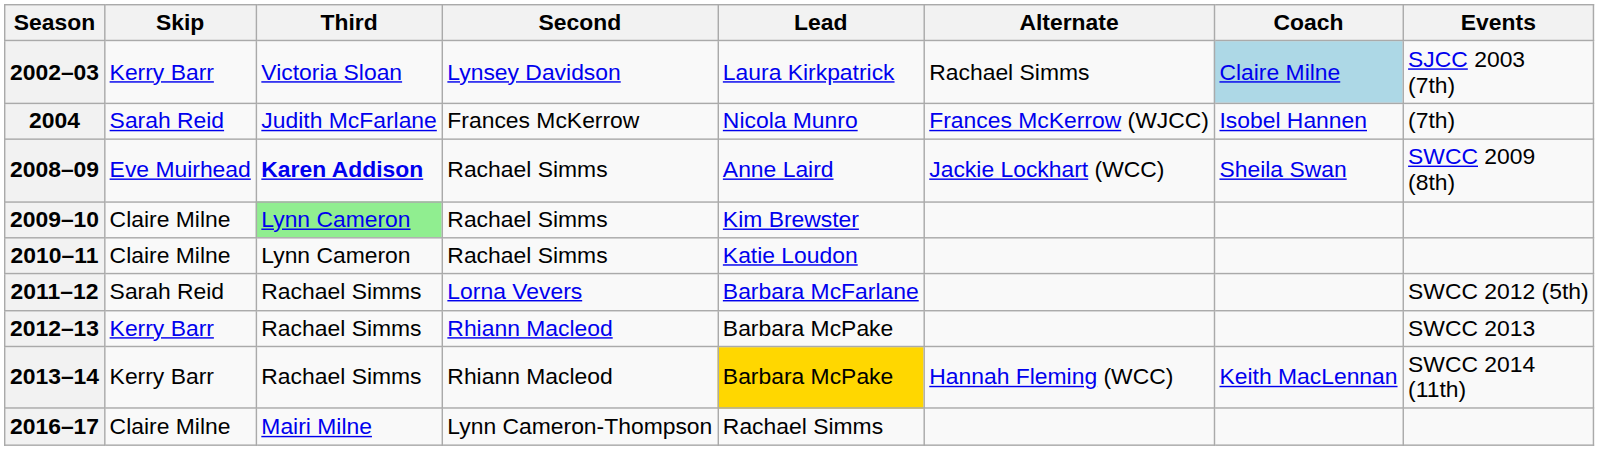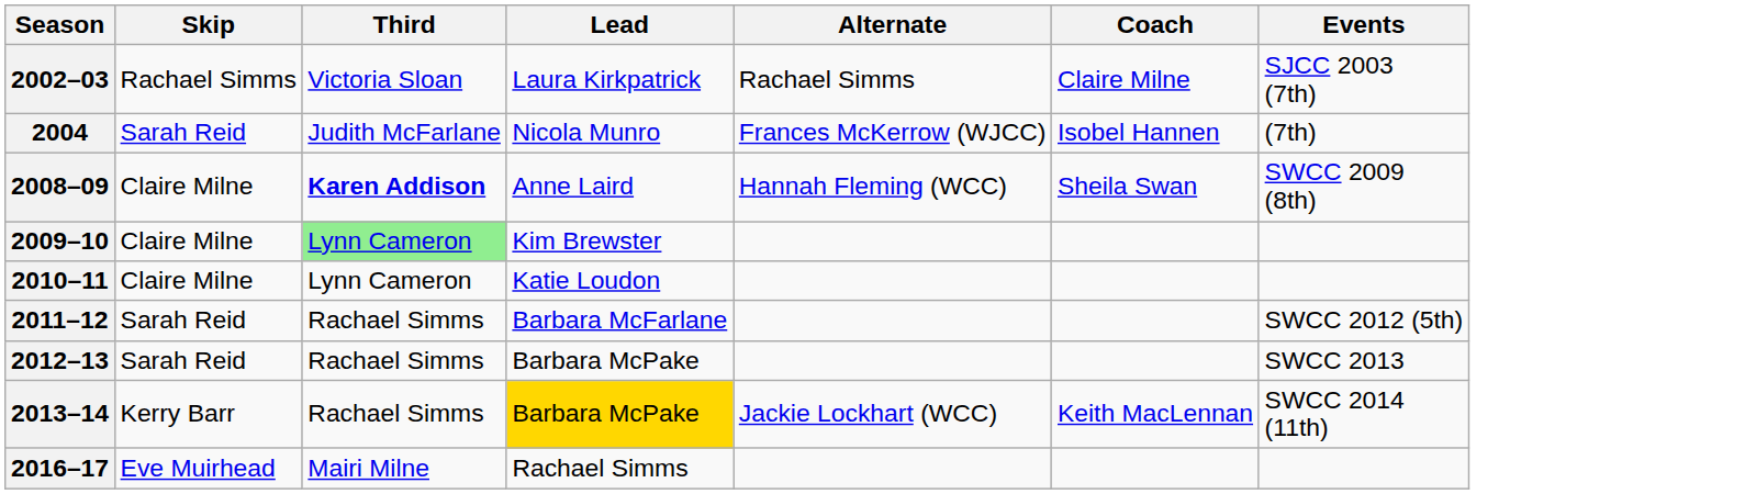 <table class="wikitable">
 <tr>
 <th scope="col">Season</th>
 <th scope="col">Skip</th>
 <th scope="col">Third</th>
-<th scope="col">Second</th>
 <th scope="col">Lead</th>
 <th scope="col">Alternate</th>
 <th scope="col">Coach</th>
 <th scope="col">Events</th>
 </tr>
 <tr>
 <th scope="row">2002–03</th>
-<td><a href='#'>Kerry Barr</a></td>
+<td>Rachael Simms</td>
 <td><a href='#'>Victoria Sloan</a></td>
-<td><a href='#'>Lynsey Davidson</a></td>
 <td><a href='#'>Laura Kirkpatrick</a></td>
 <td>Rachael Simms</td>
-<td style="background: lightblue;"><a href='#'>Claire Milne</a></td>
+<td><a href='#'>Claire Milne</a></td>
 <td><a href='#'>SJCC</a> 2003 <br> (7th)</td>
 </tr>
 <tr>
 <th scope="row">2004</th>
 <td><a href='#'>Sarah Reid</a></td>
 <td><a href='#'>Judith McFarlane</a></td>
-<td>Frances McKerrow</td>
 <td><a href='#'>Nicola Munro</a></td>
 <td><a href='#'>Frances McKerrow</a> (WJCC)</td>
 <td><a href='#'>Isobel Hannen</a></td>
 <td> (7th)</td>
 </tr>
 <tr>
 <th scope="row">2008–09</th>
-<td><a href='#'>Eve Muirhead</a></td>
+<td>Claire Milne</td>
 <td><strong><a href='#'>Karen Addison</a></strong></td>
-<td>Rachael Simms</td>
 <td><a href='#'>Anne Laird</a></td>
-<td><a href='#'>Jackie Lockhart</a> (WCC)</td>
+<td><a href='#'>Hannah Fleming</a> (WCC)</td>
 <td><a href='#'>Sheila Swan</a></td>
 <td><a href='#'>SWCC</a> 2009 <br> (8th)</td>
 </tr>
 <tr>
 <th scope="row">2009–10</th>
 <td>Claire Milne</td>
 <td style="background: lightgreen;"><a href='#'>Lynn Cameron</a></td>
-<td>Rachael Simms</td>
 <td><a href='#'>Kim Brewster</a></td>
 <td></td>
 <td></td>
 <td></td>
 </tr>
 <tr>
 <th scope="row">2010–11</th>
 <td>Claire Milne</td>
 <td>Lynn Cameron</td>
-<td>Rachael Simms</td>
 <td><a href='#'>Katie Loudon</a></td>
 <td></td>
 <td></td>
 <td></td>
 </tr>
 <tr>
 <th scope="row">2011–12</th>
 <td>Sarah Reid</td>
 <td>Rachael Simms</td>
-<td><a href='#'>Lorna Vevers</a></td>
 <td><a href='#'>Barbara McFarlane</a></td>
 <td></td>
 <td></td>
 <td>SWCC 2012 (5th)</td>
 </tr>
 <tr>
 <th scope="row">2012–13</th>
-<td><a href='#'>Kerry Barr</a></td>
+<td>Sarah Reid</td>
 <td>Rachael Simms</td>
-<td><a href='#'>Rhiann Macleod</a></td>
 <td>Barbara McPake</td>
 <td></td>
 <td></td>
 <td>SWCC 2013 </td>
 </tr>
 <tr>
 <th scope="row">2013–14</th>
 <td>Kerry Barr</td>
 <td>Rachael Simms</td>
-<td>Rhiann Macleod</td>
 <td style="background: gold;">Barbara McPake</td>
-<td><a href='#'>Hannah Fleming</a> (WCC)</td>
+<td><a href='#'>Jackie Lockhart</a> (WCC)</td>
 <td><a href='#'>Keith MacLennan</a></td>
 <td>SWCC 2014 <br> (11th)</td>
 </tr>
 <tr>
 <th scope="row">2016–17</th>
-<td>Claire Milne</td>
+<td><a href='#'>Eve Muirhead</a></td>
 <td><a href='#'>Mairi Milne</a></td>
-<td>Lynn Cameron-Thompson</td>
 <td>Rachael Simms</td>
 <td></td>
 <td></td>
 <td></td>
 </tr>
 </table>
